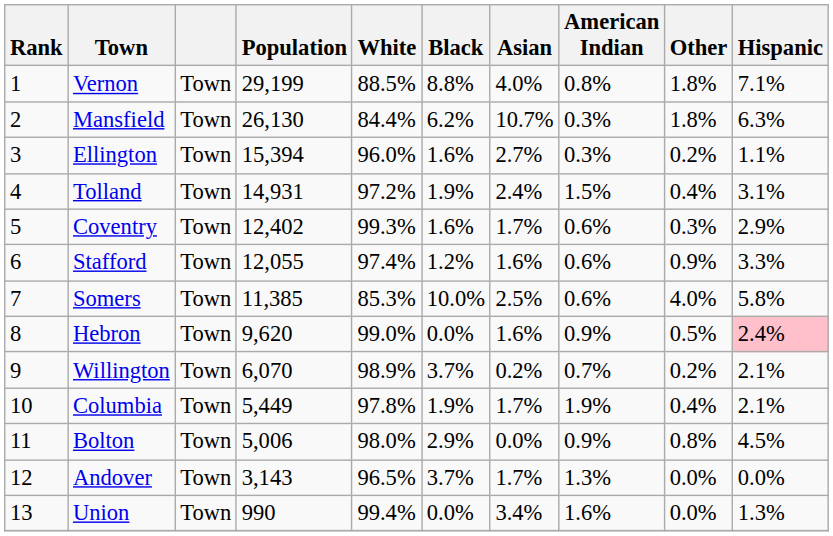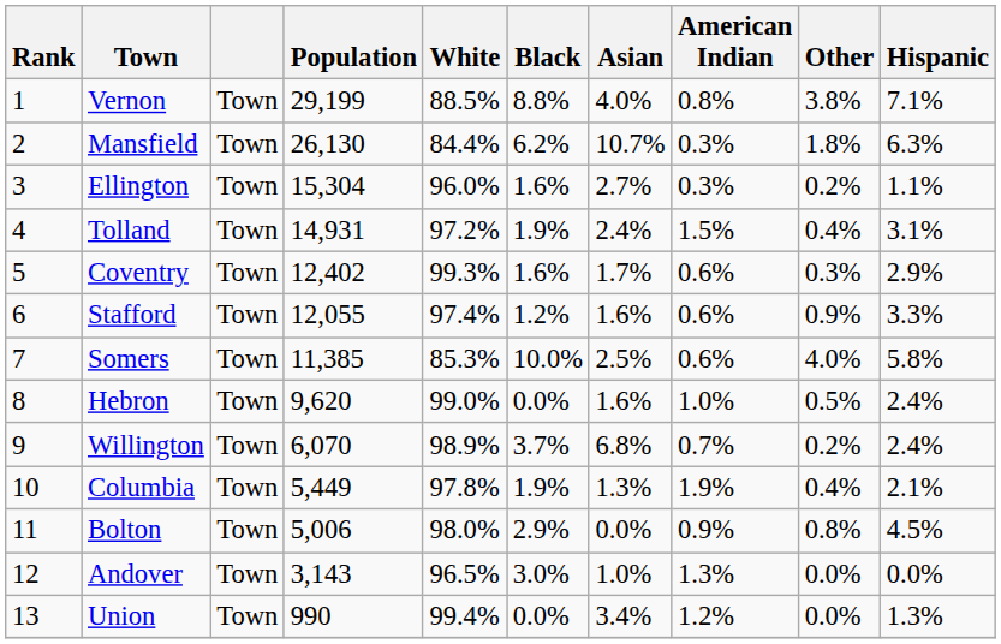 <table class="wikitable sortable">
 <tr valign=bottom>
 <th>Rank</th>
 <th>Town</th>
 <th></th>
 <th>Population</th>
 <th>White</th>
 <th>Black</th>
 <th>Asian</th>
 <th>American<br>Indian</th>
 <th>Other</th>
 <th>Hispanic</th>
 </tr>
 <tr>
 <td>1</td>
 <td><a href='#'>Vernon</a></td>
 <td>Town</td>
 <td>29,199</td>
 <td>88.5%</td>
 <td>8.8%</td>
 <td>4.0%</td>
 <td>0.8%</td>
-<td>1.8%</td>
+<td>3.8%</td>
 <td>7.1%</td>
 </tr>
 <tr>
 <td>2</td>
 <td><a href='#'>Mansfield</a></td>
 <td>Town</td>
 <td>26,130</td>
 <td>84.4%</td>
 <td>6.2%</td>
 <td>10.7%</td>
 <td>0.3%</td>
 <td>1.8%</td>
 <td>6.3%</td>
 </tr>
 <tr>
 <td>3</td>
 <td><a href='#'>Ellington</a></td>
 <td>Town</td>
-<td>15,394</td>
+<td>15,304</td>
 <td>96.0%</td>
 <td>1.6%</td>
 <td>2.7%</td>
 <td>0.3%</td>
 <td>0.2%</td>
 <td>1.1%</td>
 </tr>
 <tr>
 <td>4</td>
 <td><a href='#'>Tolland</a></td>
 <td>Town</td>
 <td>14,931</td>
 <td>97.2%</td>
 <td>1.9%</td>
 <td>2.4%</td>
 <td>1.5%</td>
 <td>0.4%</td>
 <td>3.1%</td>
 </tr>
 <tr>
 <td>5</td>
 <td><a href='#'>Coventry</a></td>
 <td>Town</td>
 <td>12,402</td>
 <td>99.3%</td>
 <td>1.6%</td>
 <td>1.7%</td>
 <td>0.6%</td>
 <td>0.3%</td>
 <td>2.9%</td>
 </tr>
 <tr>
 <td>6</td>
 <td><a href='#'>Stafford</a></td>
 <td>Town</td>
 <td>12,055</td>
 <td>97.4%</td>
 <td>1.2%</td>
 <td>1.6%</td>
 <td>0.6%</td>
 <td>0.9%</td>
 <td>3.3%</td>
 </tr>
 <tr>
 <td>7</td>
 <td><a href='#'>Somers</a></td>
 <td>Town</td>
 <td>11,385</td>
 <td>85.3%</td>
 <td>10.0%</td>
 <td>2.5%</td>
 <td>0.6%</td>
 <td>4.0%</td>
 <td>5.8%</td>
 </tr>
 <tr>
 <td>8</td>
 <td><a href='#'>Hebron</a></td>
 <td>Town</td>
 <td>9,620</td>
 <td>99.0%</td>
 <td>0.0%</td>
 <td>1.6%</td>
-<td>0.9%</td>
+<td>1.0%</td>
 <td>0.5%</td>
-<td style="background: pink;">2.4%</td>
+<td>2.4%</td>
 </tr>
 <tr>
 <td>9</td>
 <td><a href='#'>Willington</a></td>
 <td>Town</td>
 <td>6,070</td>
 <td>98.9%</td>
 <td>3.7%</td>
-<td>0.2%</td>
+<td>6.8%</td>
 <td>0.7%</td>
 <td>0.2%</td>
-<td>2.1%</td>
+<td>2.4%</td>
 </tr>
 <tr>
 <td>10</td>
 <td><a href='#'>Columbia</a></td>
 <td>Town</td>
 <td>5,449</td>
 <td>97.8%</td>
 <td>1.9%</td>
-<td>1.7%</td>
+<td>1.3%</td>
 <td>1.9%</td>
 <td>0.4%</td>
 <td>2.1%</td>
 </tr>
 <tr>
 <td>11</td>
 <td><a href='#'>Bolton</a></td>
 <td>Town</td>
 <td>5,006</td>
 <td>98.0%</td>
 <td>2.9%</td>
 <td>0.0%</td>
 <td>0.9%</td>
 <td>0.8%</td>
 <td>4.5%</td>
 </tr>
 <tr>
 <td>12</td>
 <td><a href='#'>Andover</a></td>
 <td>Town</td>
 <td>3,143</td>
 <td>96.5%</td>
-<td>3.7%</td>
-<td>1.7%</td>
+<td>3.0%</td>
+<td>1.0%</td>
 <td>1.3%</td>
 <td>0.0%</td>
 <td>0.0%</td>
 </tr>
 <tr>
 <td>13</td>
 <td><a href='#'>Union</a></td>
 <td>Town</td>
 <td>990</td>
 <td>99.4%</td>
 <td>0.0%</td>
 <td>3.4%</td>
-<td>1.6%</td>
+<td>1.2%</td>
 <td>0.0%</td>
 <td>1.3%</td>
 </tr>
 <tr>
 </tr>
 </table>
